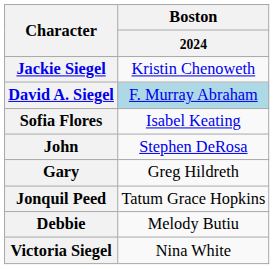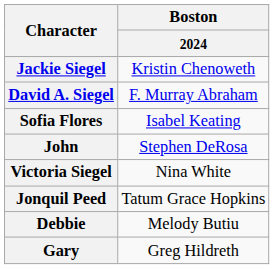 <table class="wikitable">
 <tr>
 <th rowspan="2">Character</th>
 <th rowspan="1">Boston</th>
 </tr>
 <tr>
 <th><small>2024</small></th>
 </tr>
 <tr>
 <th><a href='#'>Jackie Siegel</a></th>
 <td align="center"><a href='#'>Kristin Chenoweth</a></td>
 </tr>
 <tr>
 <th><a href='#'>David A. Siegel</a></th>
-<td align="center" style="background: lightblue;"><a href='#'>F. Murray Abraham</a></td>
+<td align="center"><a href='#'>F. Murray Abraham</a></td>
 </tr>
 <tr>
 <th>Sofia Flores</th>
 <td align="center"><a href='#'>Isabel Keating</a></td>
 </tr>
 <tr>
 <th>John</th>
 <td align="center"><a href='#'>Stephen DeRosa</a></td>
 </tr>
 <tr>
-<th>Gary</th>
-<td align="center">Greg Hildreth</td>
+<th>Victoria Siegel</th>
+<td align="center">Nina White</td>
 </tr>
 <tr>
 <th>Jonquil Peed</th>
 <td align="center">Tatum Grace Hopkins</td>
 </tr>
 <tr>
 <th>Debbie</th>
 <td align="center">Melody Butiu</td>
 </tr>
 <tr>
-<th>Victoria Siegel</th>
-<td align="center">Nina White</td>
+<th>Gary</th>
+<td align="center">Greg Hildreth</td>
 </tr>
 </table>
